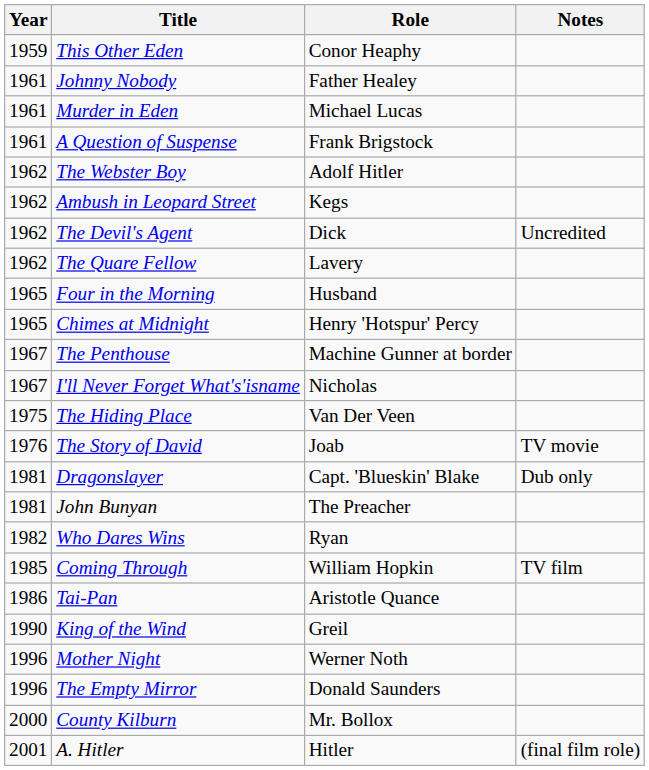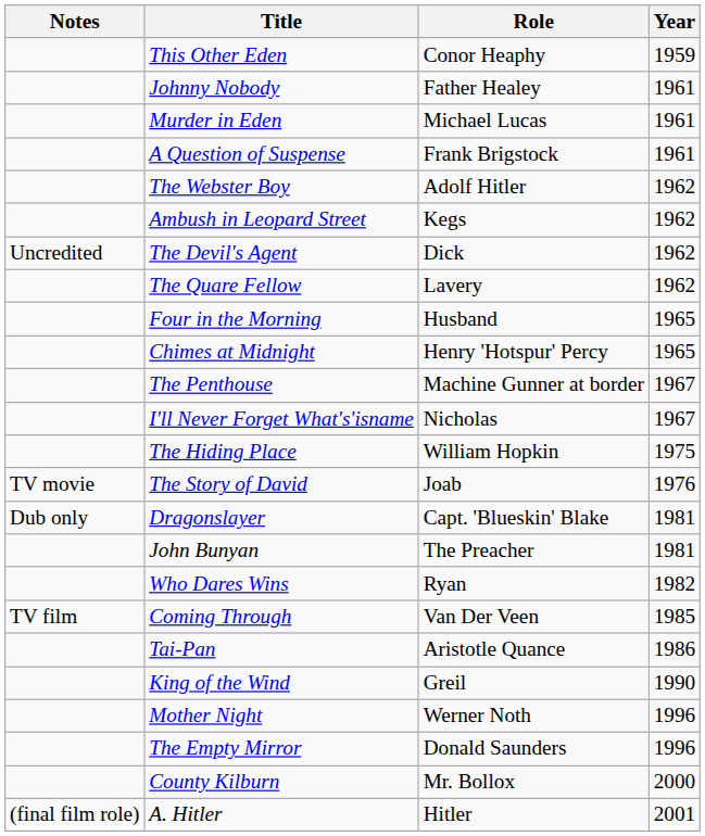 <table class="wikitable">
 <tr>
-<th>Year</th>
+<th>Notes</th>
 <th>Title</th>
 <th>Role</th>
-<th>Notes</th>
+<th>Year</th>
 </tr>
 <tr>
-<td>1959</td>
+<td></td>
 <td><em><a href='#'>This Other Eden</a></em></td>
 <td>Conor Heaphy</td>
-<td></td>
+<td>1959</td>
 </tr>
 <tr>
-<td>1961</td>
+<td></td>
 <td><em><a href='#'>Johnny Nobody</a></em></td>
 <td>Father Healey</td>
-<td></td>
+<td>1961</td>
 </tr>
 <tr>
-<td>1961</td>
+<td></td>
 <td><em><a href='#'>Murder in Eden</a></em></td>
 <td>Michael Lucas</td>
-<td></td>
+<td>1961</td>
 </tr>
 <tr>
-<td>1961</td>
+<td></td>
 <td><em><a href='#'>A Question of Suspense</a></em></td>
 <td>Frank Brigstock</td>
-<td></td>
+<td>1961</td>
 </tr>
 <tr>
-<td>1962</td>
+<td></td>
 <td><em><a href='#'>The Webster Boy</a></em></td>
 <td>Adolf Hitler</td>
-<td></td>
+<td>1962</td>
 </tr>
 <tr>
-<td>1962</td>
+<td></td>
 <td><em><a href='#'>Ambush in Leopard Street</a></em></td>
 <td>Kegs</td>
-<td></td>
+<td>1962</td>
 </tr>
 <tr>
-<td>1962</td>
+<td>Uncredited</td>
 <td><em><a href='#'>The Devil's Agent</a></em></td>
 <td>Dick</td>
-<td>Uncredited</td>
+<td>1962</td>
 </tr>
 <tr>
-<td>1962</td>
+<td></td>
 <td><em><a href='#'>The Quare Fellow</a></em></td>
 <td>Lavery</td>
-<td></td>
+<td>1962</td>
 </tr>
 <tr>
-<td>1965</td>
+<td></td>
 <td><em><a href='#'>Four in the Morning</a></em></td>
 <td>Husband</td>
-<td></td>
+<td>1965</td>
 </tr>
 <tr>
-<td>1965</td>
+<td></td>
 <td><em><a href='#'>Chimes at Midnight</a></em></td>
 <td>Henry 'Hotspur' Percy</td>
-<td></td>
+<td>1965</td>
 </tr>
 <tr>
-<td>1967</td>
+<td></td>
 <td><em><a href='#'>The Penthouse</a></em></td>
 <td>Machine Gunner at border</td>
-<td></td>
+<td>1967</td>
 </tr>
 <tr>
-<td>1967</td>
+<td></td>
 <td><em><a href='#'>I'll Never Forget What's'isname</a></em></td>
 <td>Nicholas</td>
-<td></td>
+<td>1967</td>
 </tr>
 <tr>
+<td></td>
+<td><em><a href='#'>The Hiding Place</a></em></td>
+<td>William Hopkin</td>
 <td>1975</td>
-<td><em><a href='#'>The Hiding Place</a></em></td>
-<td>Van Der Veen</td>
-<td></td>
 </tr>
 <tr>
-<td>1976</td>
+<td>TV movie</td>
 <td><em><a href='#'>The Story of David</a></em></td>
 <td>Joab</td>
-<td>TV movie</td>
+<td>1976</td>
 </tr>
 <tr>
-<td>1981</td>
+<td>Dub only</td>
 <td><em><a href='#'>Dragonslayer</a></em></td>
 <td>Capt. 'Blueskin' Blake</td>
-<td>Dub only</td>
+<td>1981</td>
 </tr>
 <tr>
-<td>1981</td>
+<td></td>
 <td><em>John Bunyan</em></td>
 <td>The Preacher</td>
-<td></td>
+<td>1981</td>
 </tr>
 <tr>
-<td>1982</td>
+<td></td>
 <td><em><a href='#'>Who Dares Wins</a></em></td>
 <td>Ryan</td>
-<td></td>
+<td>1982</td>
 </tr>
 <tr>
+<td>TV film</td>
+<td><em><a href='#'>Coming Through</a></em></td>
+<td>Van Der Veen</td>
 <td>1985</td>
-<td><em><a href='#'>Coming Through</a></em></td>
-<td>William Hopkin</td>
-<td>TV film</td>
 </tr>
 <tr>
-<td>1986</td>
+<td></td>
 <td><em><a href='#'>Tai-Pan</a></em></td>
 <td>Aristotle Quance</td>
-<td></td>
+<td>1986</td>
 </tr>
 <tr>
-<td>1990</td>
+<td></td>
 <td><em><a href='#'>King of the Wind</a></em></td>
 <td>Greil</td>
-<td></td>
+<td>1990</td>
 </tr>
 <tr>
-<td>1996</td>
+<td></td>
 <td><em><a href='#'>Mother Night</a></em></td>
 <td>Werner Noth</td>
-<td></td>
+<td>1996</td>
 </tr>
 <tr>
-<td>1996</td>
+<td></td>
 <td><em><a href='#'>The Empty Mirror</a></em></td>
 <td>Donald Saunders</td>
-<td></td>
+<td>1996</td>
 </tr>
 <tr>
-<td>2000</td>
+<td></td>
 <td><em><a href='#'>County Kilburn</a></em></td>
 <td>Mr. Bollox</td>
-<td></td>
+<td>2000</td>
 </tr>
 <tr>
-<td>2001</td>
+<td>(final film role)</td>
 <td><em>A. Hitler</em></td>
 <td>Hitler</td>
-<td>(final film role)</td>
+<td>2001</td>
 </tr>
 </table>
